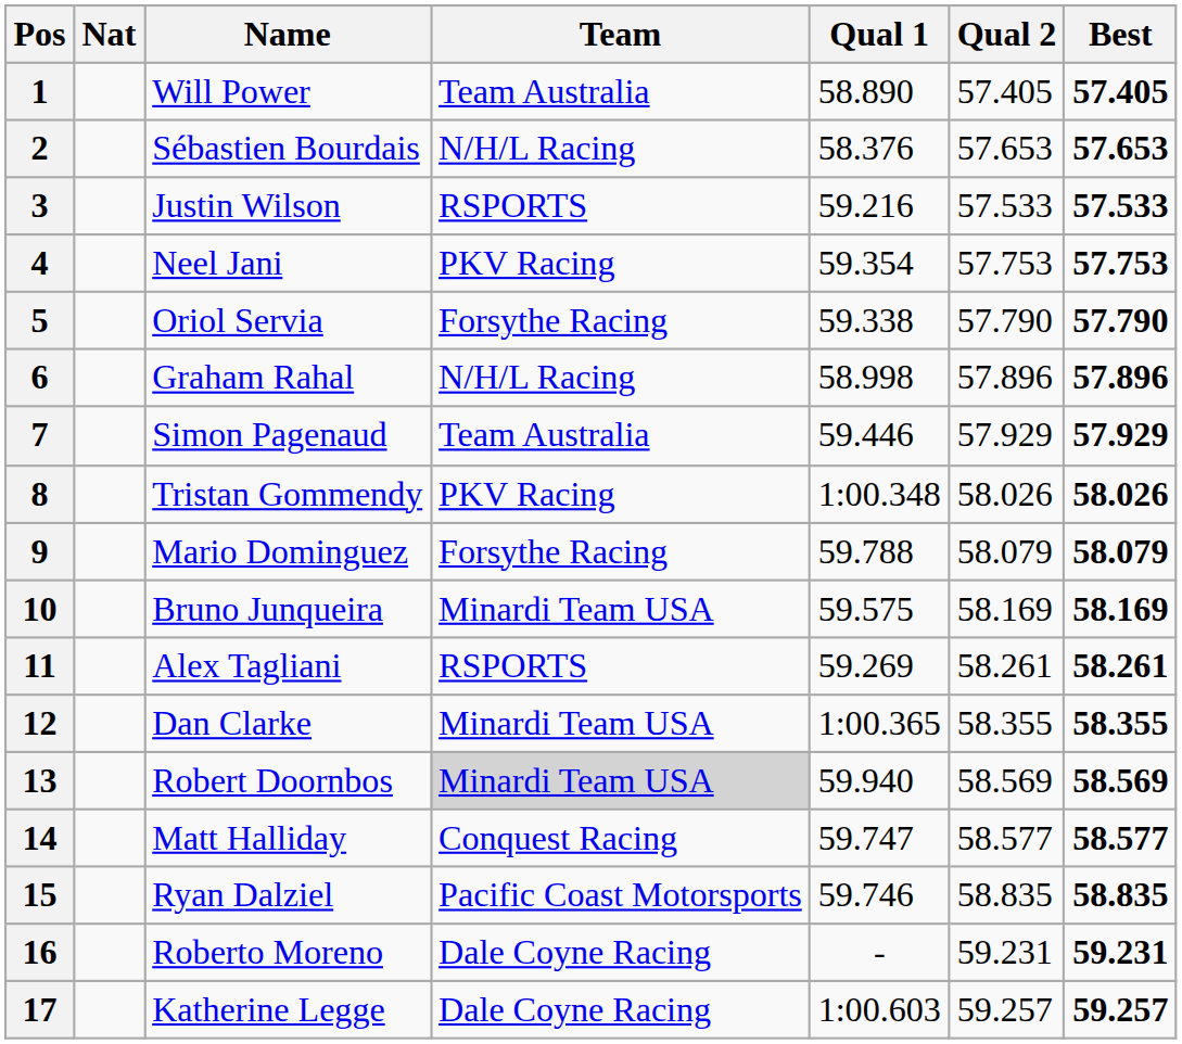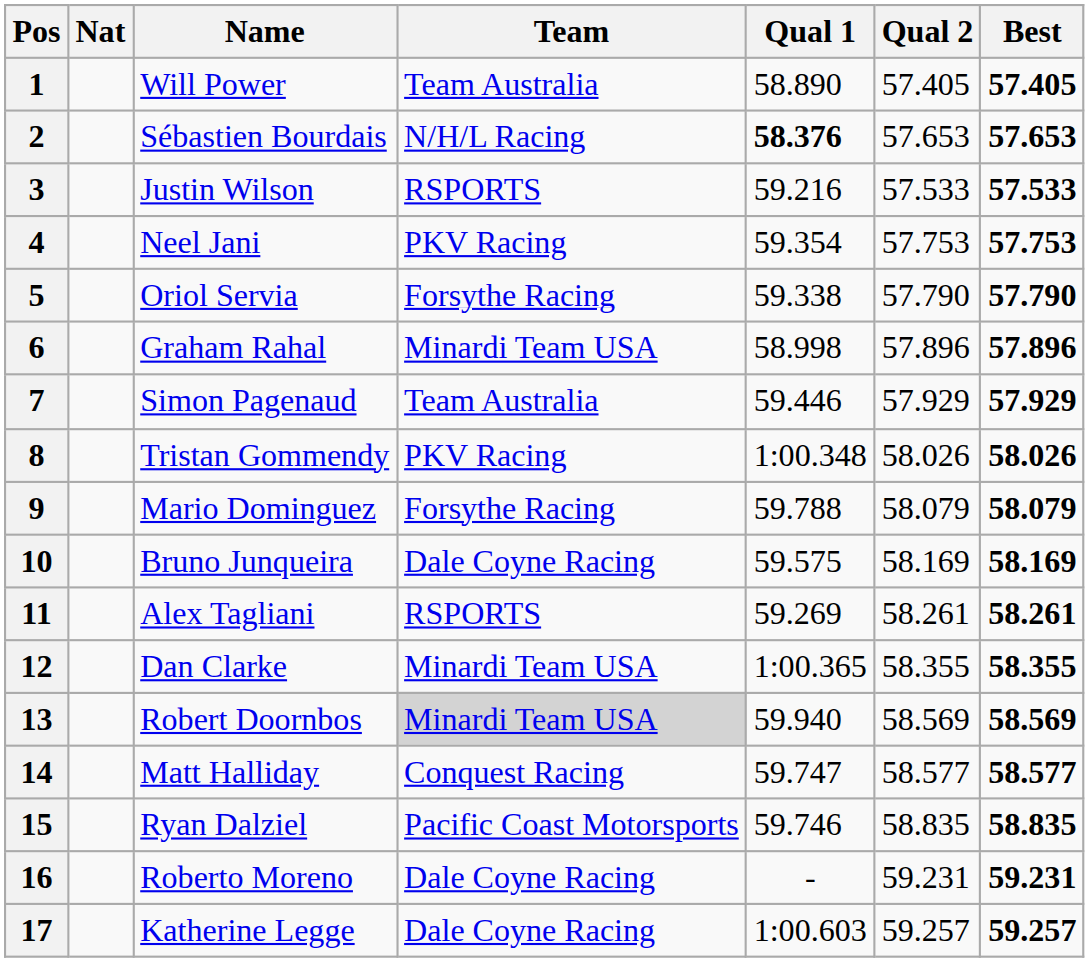 <table class="wikitable" style="font-size: 95%;">
 <tr>
 <th>Pos</th>
 <th>Nat</th>
 <th>Name</th>
 <th>Team</th>
 <th>Qual 1</th>
 <th>Qual 2</th>
 <th>Best</th>
 </tr>
 <tr>
 <th>1</th>
 <td></td>
 <td><a href='#'>Will Power</a></td>
 <td><a href='#'>Team Australia</a></td>
 <td>58.890</td>
 <td>57.405</td>
 <td><strong>57.405</strong></td>
 </tr>
 <tr>
 <th>2</th>
 <td></td>
 <td><a href='#'>Sébastien Bourdais</a></td>
 <td><a href='#'>N/H/L Racing</a></td>
-<td>58.376</td>
+<td><strong>58.376</strong></td>
 <td>57.653</td>
 <td><strong>57.653</strong></td>
 </tr>
 <tr>
 <th>3</th>
 <td></td>
 <td><a href='#'>Justin Wilson</a></td>
 <td><a href='#'>RSPORTS</a></td>
 <td>59.216</td>
 <td>57.533</td>
 <td><strong>57.533</strong></td>
 </tr>
 <tr>
 <th>4</th>
 <td></td>
 <td><a href='#'>Neel Jani</a></td>
 <td><a href='#'>PKV Racing</a></td>
 <td>59.354</td>
 <td>57.753</td>
 <td><strong>57.753</strong></td>
 </tr>
 <tr>
 <th>5</th>
 <td></td>
 <td><a href='#'>Oriol Servia</a></td>
 <td><a href='#'>Forsythe Racing</a></td>
 <td>59.338</td>
 <td>57.790</td>
 <td><strong>57.790</strong></td>
 </tr>
 <tr>
 <th>6</th>
 <td></td>
 <td><a href='#'>Graham Rahal</a></td>
-<td><a href='#'>N/H/L Racing</a></td>
+<td><a href='#'>Minardi Team USA</a></td>
 <td>58.998</td>
 <td>57.896</td>
 <td><strong>57.896</strong></td>
 </tr>
 <tr>
 <th>7</th>
 <td></td>
 <td><a href='#'>Simon Pagenaud</a></td>
 <td><a href='#'>Team Australia</a></td>
 <td>59.446</td>
 <td>57.929</td>
 <td><strong>57.929</strong></td>
 </tr>
 <tr>
 <th>8</th>
 <td></td>
 <td><a href='#'>Tristan Gommendy</a></td>
 <td><a href='#'>PKV Racing</a></td>
 <td>1:00.348</td>
 <td>58.026</td>
 <td><strong>58.026</strong></td>
 </tr>
 <tr>
 <th>9</th>
 <td></td>
 <td><a href='#'>Mario Dominguez</a></td>
 <td><a href='#'>Forsythe Racing</a></td>
 <td>59.788</td>
 <td>58.079</td>
 <td><strong>58.079</strong></td>
 </tr>
 <tr>
 <th>10</th>
 <td></td>
 <td><a href='#'>Bruno Junqueira</a></td>
-<td><a href='#'>Minardi Team USA</a></td>
+<td><a href='#'>Dale Coyne Racing</a></td>
 <td>59.575</td>
 <td>58.169</td>
 <td><strong>58.169</strong></td>
 </tr>
 <tr>
 <th>11</th>
 <td></td>
 <td><a href='#'>Alex Tagliani</a></td>
 <td><a href='#'>RSPORTS</a></td>
 <td>59.269</td>
 <td>58.261</td>
 <td><strong>58.261</strong></td>
 </tr>
 <tr>
 <th>12</th>
 <td></td>
 <td><a href='#'>Dan Clarke</a></td>
 <td><a href='#'>Minardi Team USA</a></td>
 <td>1:00.365</td>
 <td>58.355</td>
 <td><strong>58.355</strong></td>
 </tr>
 <tr>
 <th>13</th>
 <td></td>
 <td><a href='#'>Robert Doornbos</a></td>
 <td style="background: lightgrey;"><a href='#'>Minardi Team USA</a></td>
 <td>59.940</td>
 <td>58.569</td>
 <td><strong>58.569</strong></td>
 </tr>
 <tr>
 <th>14</th>
 <td></td>
 <td><a href='#'>Matt Halliday</a></td>
 <td><a href='#'>Conquest Racing</a></td>
 <td>59.747</td>
 <td>58.577</td>
 <td><strong>58.577</strong></td>
 </tr>
 <tr>
 <th>15</th>
 <td></td>
 <td><a href='#'>Ryan Dalziel</a></td>
 <td><a href='#'>Pacific Coast Motorsports</a></td>
 <td>59.746</td>
 <td>58.835</td>
 <td><strong>58.835</strong></td>
 </tr>
 <tr>
 <th>16</th>
 <td></td>
 <td><a href='#'>Roberto Moreno</a></td>
 <td><a href='#'>Dale Coyne Racing</a></td>
 <td align="center">-</td>
 <td>59.231</td>
 <td><strong>59.231</strong></td>
 </tr>
 <tr>
 <th>17</th>
 <td></td>
 <td><a href='#'>Katherine Legge</a></td>
 <td><a href='#'>Dale Coyne Racing</a></td>
 <td>1:00.603</td>
 <td>59.257</td>
 <td><strong>59.257</strong></td>
 </tr>
 </table>
